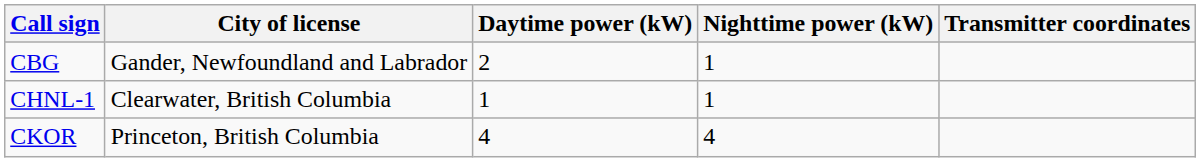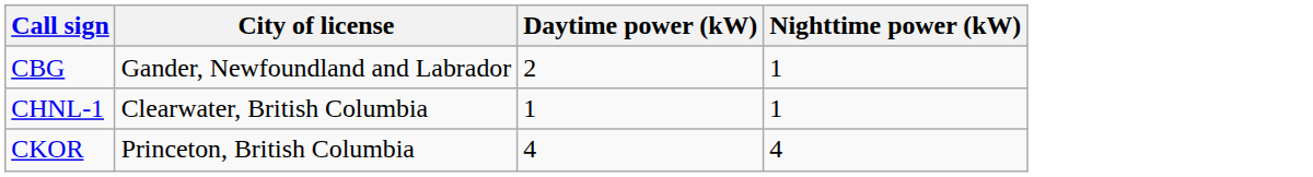 <table class="wikitable sortable">
 <tr>
 <th><a href='#'>Call sign</a></th>
 <th>City of license</th>
 <th>Daytime power (kW)</th>
 <th>Nighttime power (kW)</th>
-<th>Transmitter coordinates</th>
 </tr>
 <tr>
 <td><a href='#'>CBG</a></td>
 <td>Gander, Newfoundland and Labrador</td>
 <td>2</td>
 <td>1</td>
-<td></td>
 </tr>
 <tr>
 <td><a href='#'>CHNL-1</a></td>
 <td>Clearwater, British Columbia</td>
 <td>1</td>
 <td>1</td>
-<td></td>
 </tr>
 <tr>
 <td><a href='#'>CKOR</a></td>
 <td>Princeton, British Columbia</td>
 <td>4</td>
 <td>4</td>
-<td></td>
 </tr>
 </table>
